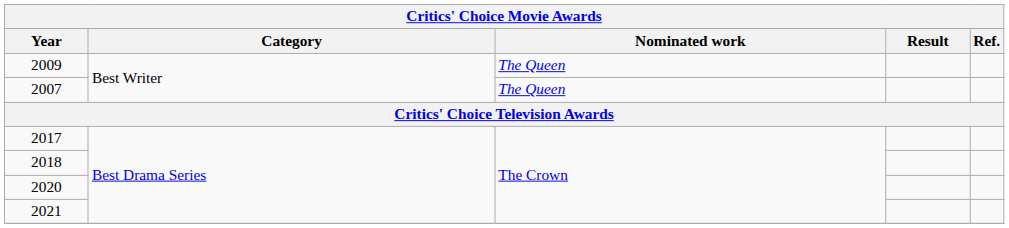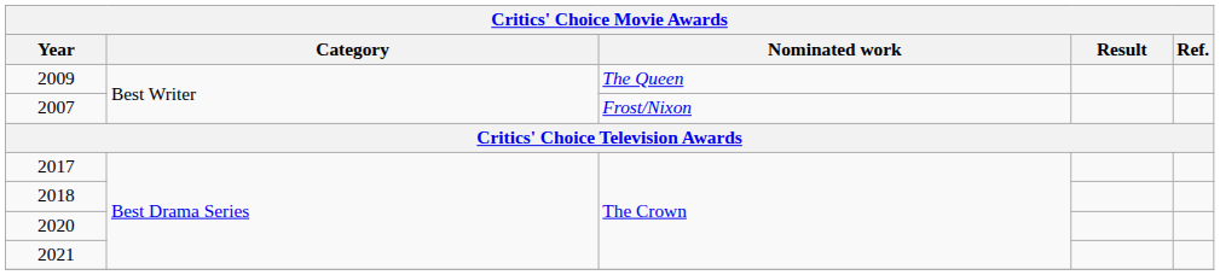 <table class=wikitable>
 <tr>
 <th colspan=5><a href='#'>Critics' Choice Movie Awards</a></th>
 </tr>
 <tr>
 <th scope="col" style="width:5em;">Year</th>
 <th scope="col" style="width:26em;">Category</th>
 <th scope="col" style="width:25em;">Nominated work</th>
 <th scope="col" style="width:5em;">Result</th>
 <th>Ref.</th>
 </tr>
 <tr>
 <td style="text-align:center;">2009</td>
 <td rowspan=2>Best Writer</td>
 <td><em><a href='#'>The Queen</a></em></td>
 <td></td>
 <td></td>
 </tr>
 <tr>
 <td style="text-align:center;">2007</td>
-<td><em><a href='#'>The Queen</a></em></td>
+<td><em><a href='#'>Frost/Nixon</a></em></td>
 <td></td>
 <td></td>
 </tr>
 <tr>
 <th colspan=5><a href='#'>Critics' Choice Television Awards</a></th>
 </tr>
 <tr>
 <td style="text-align:center;">2017</td>
 <td rowspan=4><a href='#'>Best Drama Series</a></td>
 <td rowspan=4><a href='#'>The Crown</a></td>
 <td></td>
 <td></td>
 </tr>
 <tr>
 <td style="text-align:center;">2018</td>
 <td></td>
 <td></td>
 </tr>
 <tr>
 <td style="text-align:center;">2020</td>
 <td></td>
 <td></td>
 </tr>
 <tr>
 <td style="text-align:center;">2021</td>
 <td></td>
 <td></td>
 </tr>
 <tr>
 </tr>
 </table>
